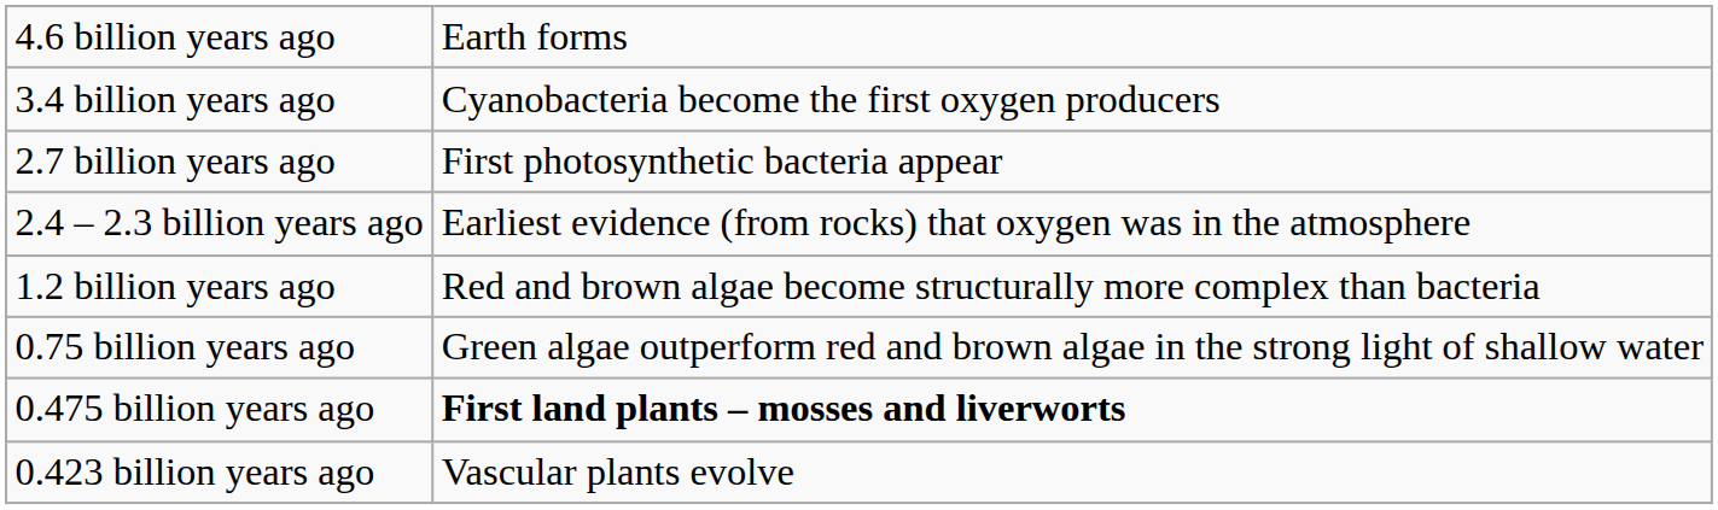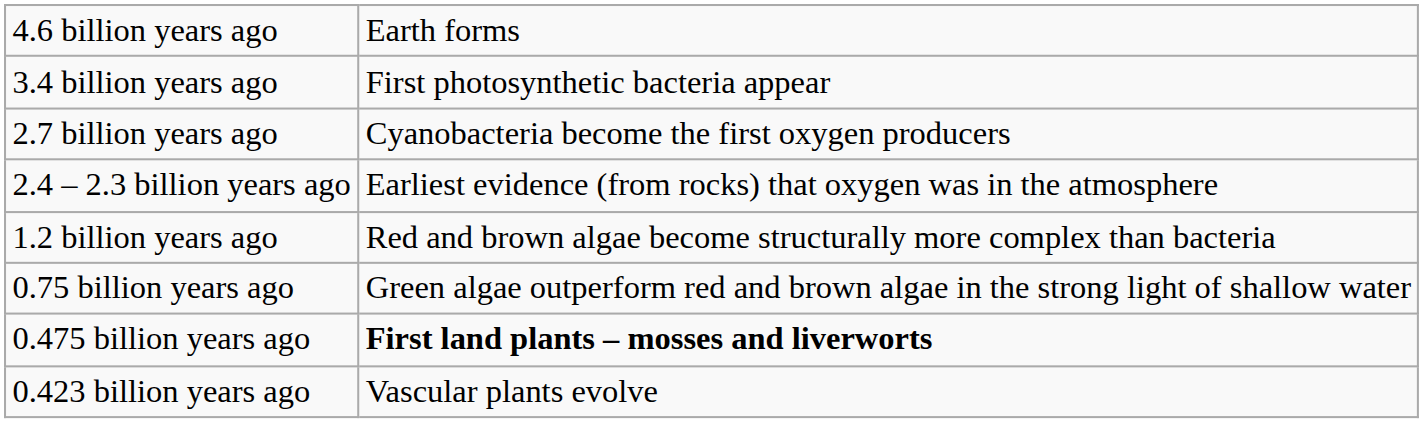 <table class="wikitable">
 <tr>
 <td>4.6 billion years ago</td>
 <td>Earth forms</td>
 </tr>
 <tr>
 <td>3.4 billion years ago</td>
-<td>Cyanobacteria become the first oxygen producers</td>
+<td>First photosynthetic bacteria appear</td>
 </tr>
 <tr>
 <td>2.7 billion years ago</td>
-<td>First photosynthetic bacteria appear</td>
+<td>Cyanobacteria become the first oxygen producers</td>
 </tr>
 <tr>
 <td>2.4 – 2.3 billion years ago</td>
 <td>Earliest evidence (from rocks) that oxygen was in the atmosphere</td>
 </tr>
 <tr>
 <td>1.2 billion years ago</td>
 <td>Red and brown algae become structurally more complex than bacteria</td>
 </tr>
 <tr>
 <td>0.75 billion years ago</td>
 <td>Green algae outperform red and brown algae in the strong light of shallow water</td>
 </tr>
 <tr>
 <td>0.475 billion years ago</td>
 <td><strong>First land plants – mosses and liverworts</strong></td>
 </tr>
 <tr>
 <td>0.423 billion years ago</td>
 <td>Vascular plants evolve</td>
 </tr>
 </table>
